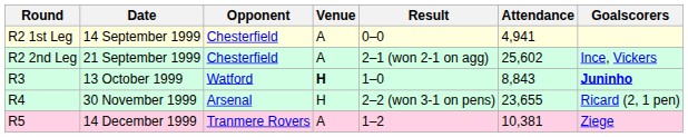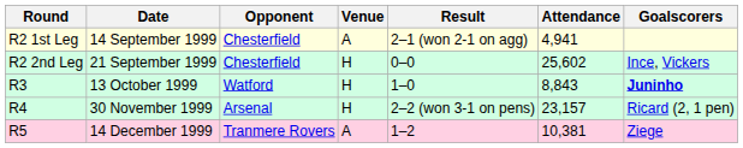 <table class="wikitable">
 <tr>
 <th>Round</th>
 <th>Date</th>
 <th>Opponent</th>
 <th>Venue</th>
 <th>Result</th>
 <th>Attendance</th>
 <th>Goalscorers</th>
 </tr>
 <tr style="background:#ffffdd;">
 <td>R2 1st Leg</td>
 <td>14 September 1999</td>
 <td><a href='#'>Chesterfield</a></td>
 <td>A</td>
-<td>0–0</td>
+<td>2–1 (won 2-1 on agg)</td>
 <td>4,941</td>
 <td></td>
 </tr>
 <tr style="background:#d0ffe3;">
 <td>R2 2nd Leg</td>
 <td>21 September 1999</td>
 <td><a href='#'>Chesterfield</a></td>
-<td>A</td>
-<td>2–1 (won 2-1 on agg)</td>
+<td>H</td>
+<td>0–0</td>
 <td>25,602</td>
 <td><a href='#'>Ince</a>, <a href='#'>Vickers</a></td>
 </tr>
 <tr style="background:#d0ffe3;">
 <td>R3</td>
 <td>13 October 1999</td>
 <td><a href='#'>Watford</a></td>
-<td><strong>H</strong></td>
+<td>H</td>
 <td>1–0</td>
 <td>8,843</td>
 <td><strong><a href='#'>Juninho</a></strong></td>
 </tr>
 <tr style="background:#d0ffe3;">
 <td>R4</td>
 <td>30 November 1999</td>
 <td><a href='#'>Arsenal</a></td>
 <td>H</td>
 <td>2–2 (won 3-1 on pens)</td>
-<td>23,655</td>
+<td>23,157</td>
 <td><a href='#'>Ricard</a> (2, 1 pen)</td>
 </tr>
 <tr style="background:#ffd0e3;">
 <td>R5</td>
 <td>14 December 1999</td>
 <td><a href='#'>Tranmere Rovers</a></td>
 <td>A</td>
 <td>1–2</td>
 <td>10,381</td>
 <td><a href='#'>Ziege</a></td>
 </tr>
 </table>
